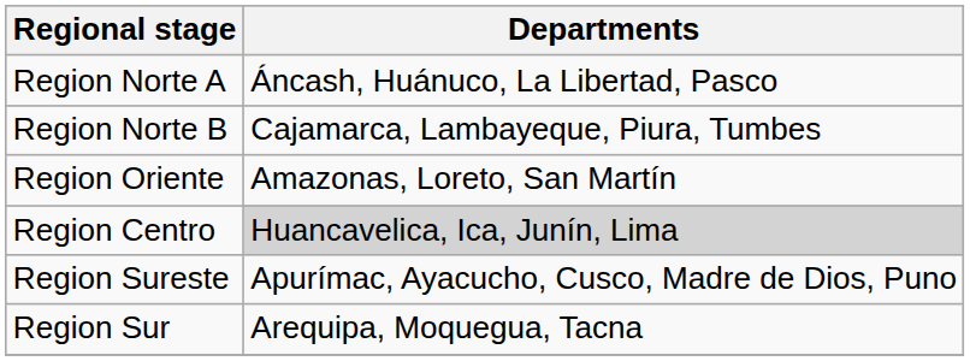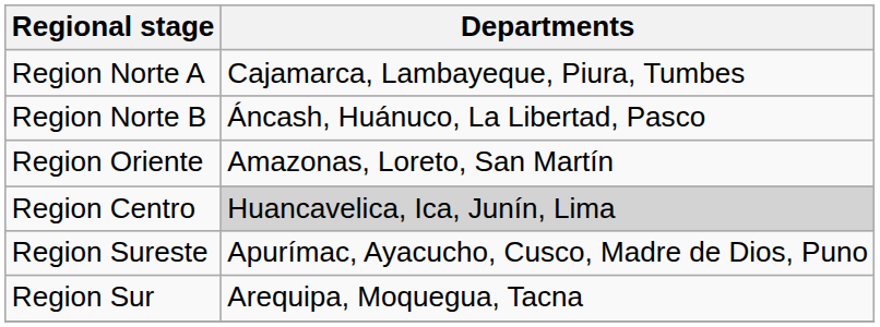 <table class="wikitable">
 <tr>
 <th>Regional stage</th>
 <th>Departments</th>
 </tr>
 <tr>
 <td>Region Norte A</td>
-<td>Áncash, Huánuco, La Libertad, Pasco</td>
+<td>Cajamarca, Lambayeque, Piura, Tumbes</td>
 </tr>
 <tr>
 <td>Region Norte B</td>
-<td>Cajamarca, Lambayeque, Piura, Tumbes</td>
+<td>Áncash, Huánuco, La Libertad, Pasco</td>
 </tr>
 <tr>
 <td>Region Oriente</td>
 <td>Amazonas, Loreto, San Martín</td>
 </tr>
 <tr>
 <td>Region Centro</td>
 <td style="background: lightgrey;">Huancavelica, Ica, Junín, Lima</td>
 </tr>
 <tr>
 <td>Region Sureste</td>
 <td>Apurímac, Ayacucho, Cusco, Madre de Dios, Puno</td>
 </tr>
 <tr>
 <td>Region Sur</td>
 <td>Arequipa, Moquegua, Tacna</td>
 </tr>
 <tr>
 </tr>
 </table>
